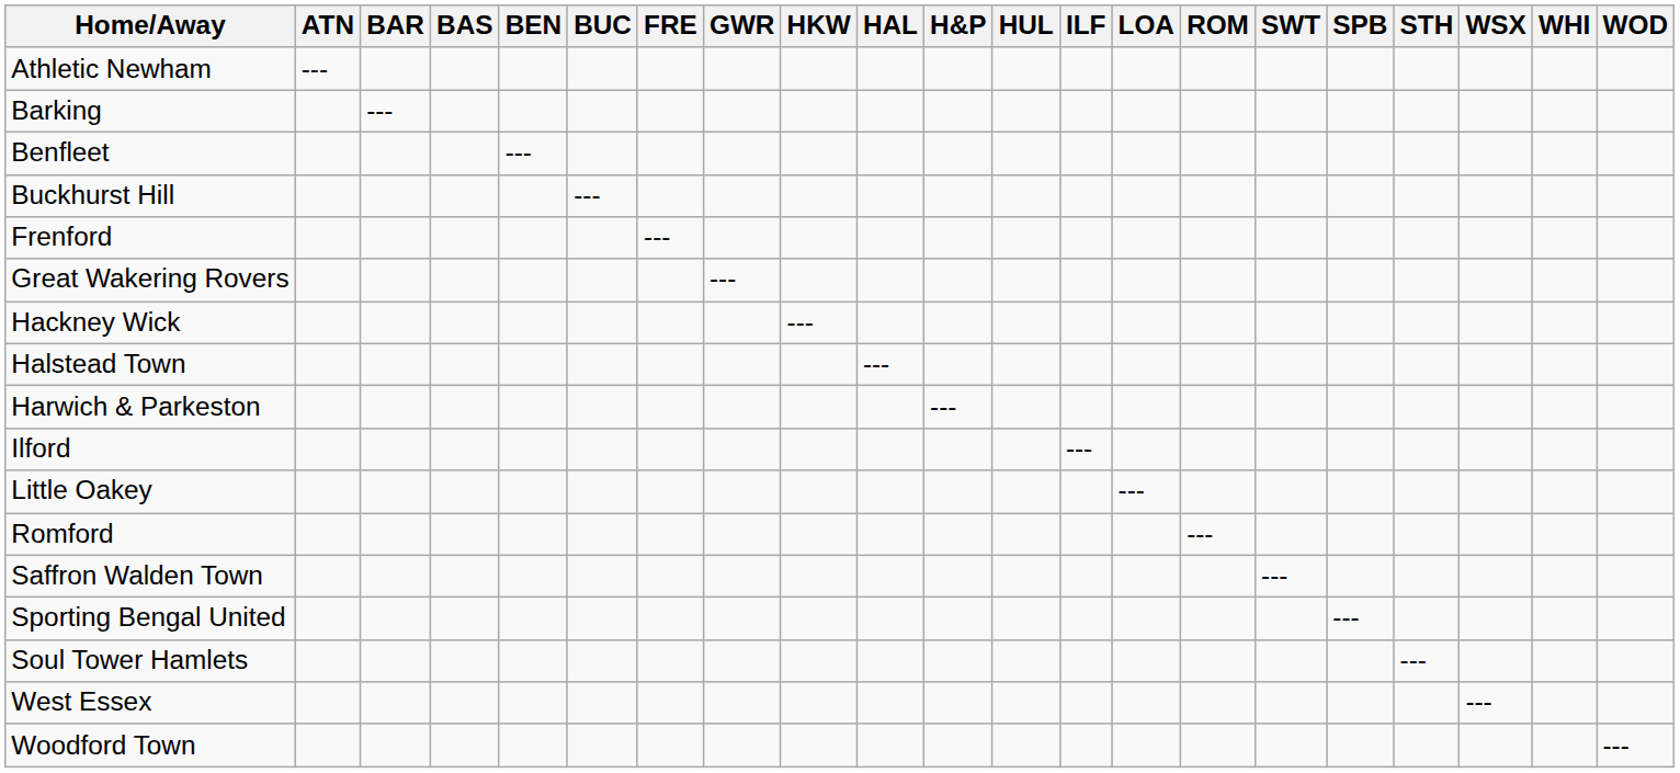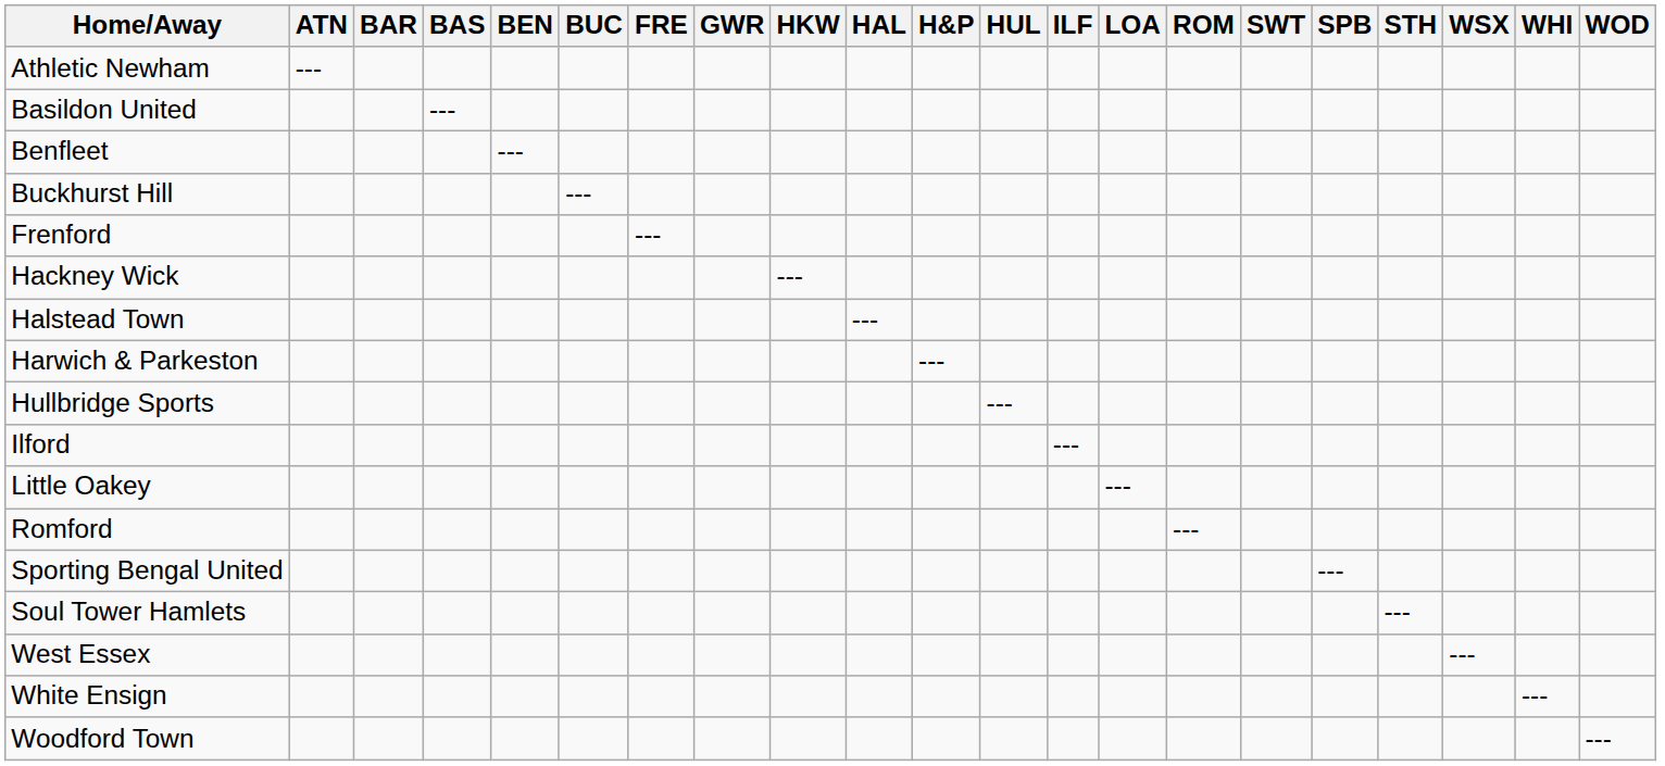 <table class="wikitable">
 <tr>
 <th>Home/Away</th>
 <th>ATN</th>
 <th>BAR</th>
 <th>BAS</th>
 <th>BEN</th>
 <th>BUC</th>
 <th>FRE</th>
 <th>GWR</th>
 <th>HKW</th>
 <th>HAL</th>
 <th>H&P</th>
 <th>HUL</th>
 <th>ILF</th>
 <th>LOA</th>
 <th>ROM</th>
 <th>SWT</th>
 <th>SPB</th>
 <th>STH</th>
 <th>WSX</th>
 <th>WHI</th>
 <th>WOD</th>
 </tr>
 <tr>
 <td>Athletic Newham</td>
 <td>---</td>
 <td></td>
 <td></td>
 <td></td>
 <td></td>
 <td></td>
 <td></td>
 <td></td>
 <td></td>
 <td></td>
 <td></td>
 <td></td>
 <td></td>
 <td></td>
 <td></td>
 <td></td>
 <td></td>
 <td></td>
 <td></td>
 <td></td>
 </tr>
 <tr>
-<td>Barking</td>
+<td>Basildon United</td>
+<td></td>
 <td></td>
 <td>---</td>
-<td></td>
 <td></td>
 <td></td>
 <td></td>
 <td></td>
 <td></td>
 <td></td>
 <td></td>
 <td></td>
 <td></td>
 <td></td>
 <td></td>
 <td></td>
 <td></td>
 <td></td>
 <td></td>
 <td></td>
 <td></td>
 </tr>
 <tr>
 <td>Benfleet</td>
 <td></td>
 <td></td>
 <td></td>
 <td>---</td>
 <td></td>
 <td></td>
 <td></td>
 <td></td>
 <td></td>
 <td></td>
 <td></td>
 <td></td>
 <td></td>
 <td></td>
 <td></td>
 <td></td>
 <td></td>
 <td></td>
 <td></td>
 <td></td>
 </tr>
 <tr>
 <td>Buckhurst Hill</td>
 <td></td>
 <td></td>
 <td></td>
 <td></td>
 <td>---</td>
 <td></td>
 <td></td>
 <td></td>
 <td></td>
 <td></td>
 <td></td>
 <td></td>
 <td></td>
 <td></td>
 <td></td>
 <td></td>
 <td></td>
 <td></td>
 <td></td>
 <td></td>
 </tr>
 <tr>
 <td>Frenford</td>
 <td></td>
 <td></td>
 <td></td>
 <td></td>
 <td></td>
 <td>---</td>
 <td></td>
 <td></td>
 <td></td>
 <td></td>
 <td></td>
 <td></td>
 <td></td>
 <td></td>
 <td></td>
 <td></td>
 <td></td>
 <td></td>
 <td></td>
 <td></td>
 </tr>
 <tr>
-<td>Great Wakering Rovers</td>
-<td></td>
-<td></td>
-<td></td>
-<td></td>
-<td></td>
-<td></td>
-<td>---</td>
-<td></td>
-<td></td>
-<td></td>
-<td></td>
-<td></td>
-<td></td>
-<td></td>
-<td></td>
-<td></td>
-<td></td>
-<td></td>
-<td></td>
-<td></td>
-</tr>
-<tr>
 <td>Hackney Wick</td>
 <td></td>
 <td></td>
 <td></td>
 <td></td>
 <td></td>
 <td></td>
 <td></td>
 <td>---</td>
 <td></td>
 <td></td>
 <td></td>
 <td></td>
 <td></td>
 <td></td>
 <td></td>
 <td></td>
 <td></td>
 <td></td>
 <td></td>
 <td></td>
 </tr>
 <tr>
 <td>Halstead Town</td>
 <td></td>
 <td></td>
 <td></td>
 <td></td>
 <td></td>
 <td></td>
 <td></td>
 <td></td>
 <td>---</td>
 <td></td>
 <td></td>
 <td></td>
 <td></td>
 <td></td>
 <td></td>
 <td></td>
 <td></td>
 <td></td>
 <td></td>
 <td></td>
 </tr>
 <tr>
 <td>Harwich & Parkeston</td>
 <td></td>
 <td></td>
 <td></td>
 <td></td>
 <td></td>
 <td></td>
 <td></td>
 <td></td>
 <td></td>
 <td>---</td>
 <td></td>
+<td></td>
+<td></td>
+<td></td>
+<td></td>
+<td></td>
+<td></td>
+<td></td>
+<td></td>
+<td></td>
+</tr>
+<tr>
+<td>Hullbridge Sports</td>
+<td></td>
+<td></td>
+<td></td>
+<td></td>
+<td></td>
+<td></td>
+<td></td>
+<td></td>
+<td></td>
+<td></td>
+<td>---</td>
 <td></td>
 <td></td>
 <td></td>
 <td></td>
 <td></td>
 <td></td>
 <td></td>
 <td></td>
 <td></td>
 </tr>
 <tr>
 <td>Ilford</td>
 <td></td>
 <td></td>
 <td></td>
 <td></td>
 <td></td>
 <td></td>
 <td></td>
 <td></td>
 <td></td>
 <td></td>
 <td></td>
 <td>---</td>
 <td></td>
 <td></td>
 <td></td>
 <td></td>
 <td></td>
 <td></td>
 <td></td>
 <td></td>
 </tr>
 <tr>
 <td>Little Oakey</td>
 <td></td>
 <td></td>
 <td></td>
 <td></td>
 <td></td>
 <td></td>
 <td></td>
 <td></td>
 <td></td>
 <td></td>
 <td></td>
 <td></td>
 <td>---</td>
 <td></td>
 <td></td>
 <td></td>
 <td></td>
 <td></td>
 <td></td>
 <td></td>
 </tr>
 <tr>
 <td>Romford</td>
 <td></td>
 <td></td>
 <td></td>
 <td></td>
 <td></td>
 <td></td>
 <td></td>
 <td></td>
 <td></td>
 <td></td>
 <td></td>
 <td></td>
 <td></td>
 <td>---</td>
 <td></td>
 <td></td>
 <td></td>
 <td></td>
 <td></td>
 <td></td>
 </tr>
 <tr>
-<td>Saffron Walden Town</td>
-<td></td>
-<td></td>
-<td></td>
-<td></td>
-<td></td>
-<td></td>
-<td></td>
-<td></td>
-<td></td>
-<td></td>
-<td></td>
-<td></td>
-<td></td>
-<td></td>
-<td>---</td>
-<td></td>
-<td></td>
-<td></td>
-<td></td>
-<td></td>
-</tr>
-<tr>
 <td>Sporting Bengal United</td>
 <td></td>
 <td></td>
 <td></td>
 <td></td>
 <td></td>
 <td></td>
 <td></td>
 <td></td>
 <td></td>
 <td></td>
 <td></td>
 <td></td>
 <td></td>
 <td></td>
 <td></td>
 <td>---</td>
 <td></td>
 <td></td>
 <td></td>
 <td></td>
 </tr>
 <tr>
 <td>Soul Tower Hamlets</td>
 <td></td>
 <td></td>
 <td></td>
 <td></td>
 <td></td>
 <td></td>
 <td></td>
 <td></td>
 <td></td>
 <td></td>
 <td></td>
 <td></td>
 <td></td>
 <td></td>
 <td></td>
 <td></td>
 <td>---</td>
 <td></td>
 <td></td>
 <td></td>
 </tr>
 <tr>
 <td>West Essex</td>
 <td></td>
 <td></td>
 <td></td>
 <td></td>
 <td></td>
 <td></td>
 <td></td>
 <td></td>
 <td></td>
 <td></td>
 <td></td>
 <td></td>
 <td></td>
 <td></td>
 <td></td>
 <td></td>
 <td></td>
 <td>---</td>
 <td></td>
 <td></td>
 </tr>
 <tr>
+<td>White Ensign</td>
+<td></td>
+<td></td>
+<td></td>
+<td></td>
+<td></td>
+<td></td>
+<td></td>
+<td></td>
+<td></td>
+<td></td>
+<td></td>
+<td></td>
+<td></td>
+<td></td>
+<td></td>
+<td></td>
+<td></td>
+<td></td>
+<td>---</td>
+<td></td>
+</tr>
+<tr>
 <td>Woodford Town</td>
 <td></td>
 <td></td>
 <td></td>
 <td></td>
 <td></td>
 <td></td>
 <td></td>
 <td></td>
 <td></td>
 <td></td>
 <td></td>
 <td></td>
 <td></td>
 <td></td>
 <td></td>
 <td></td>
 <td></td>
 <td></td>
 <td></td>
 <td>---</td>
 </tr>
 </table>
